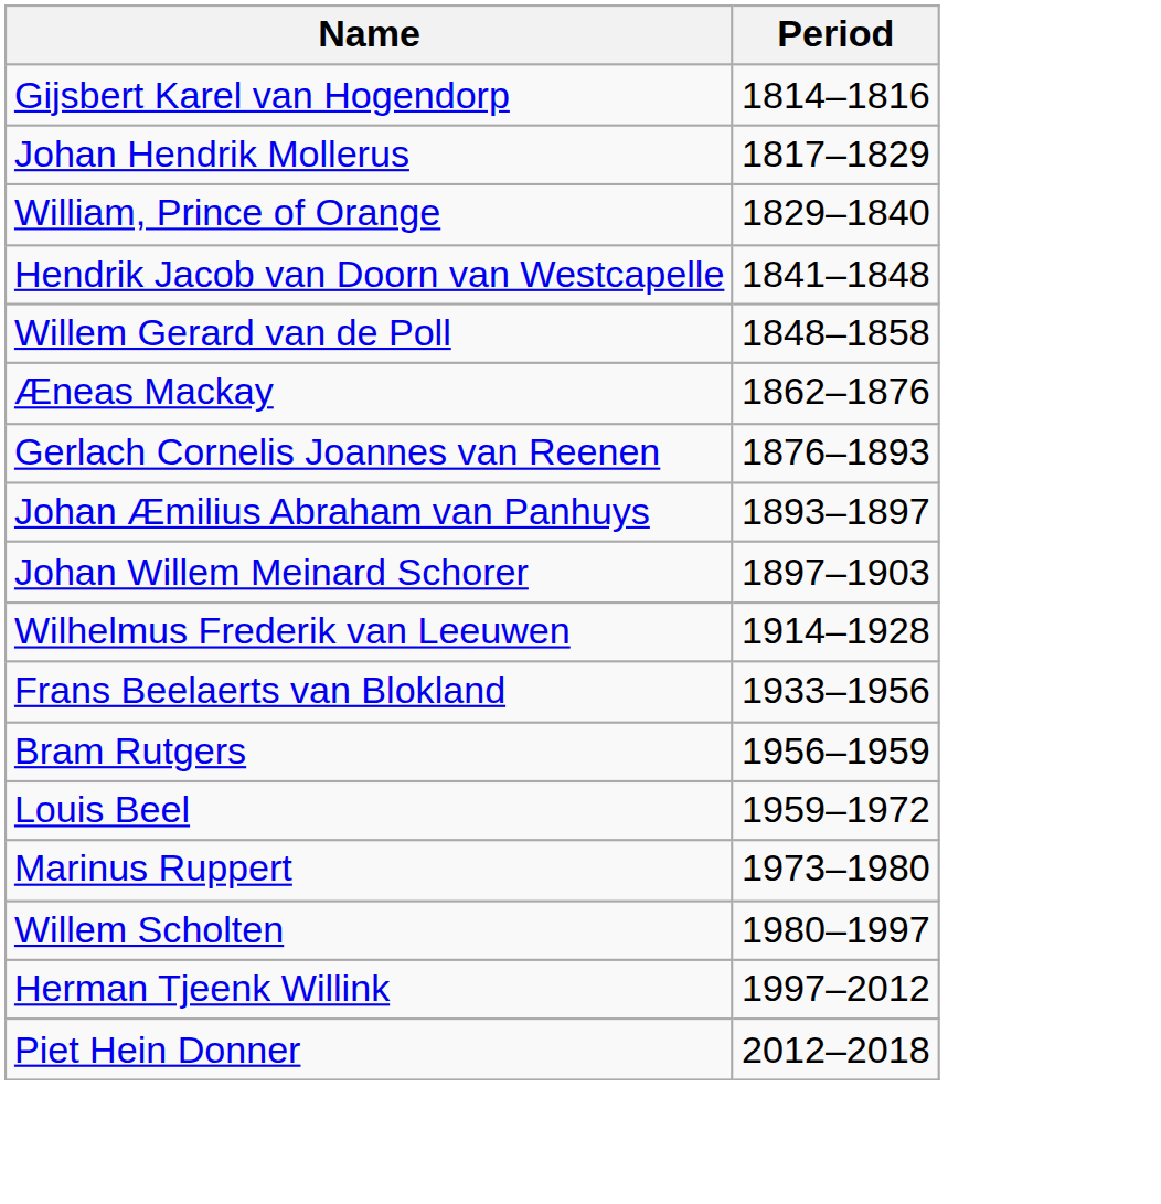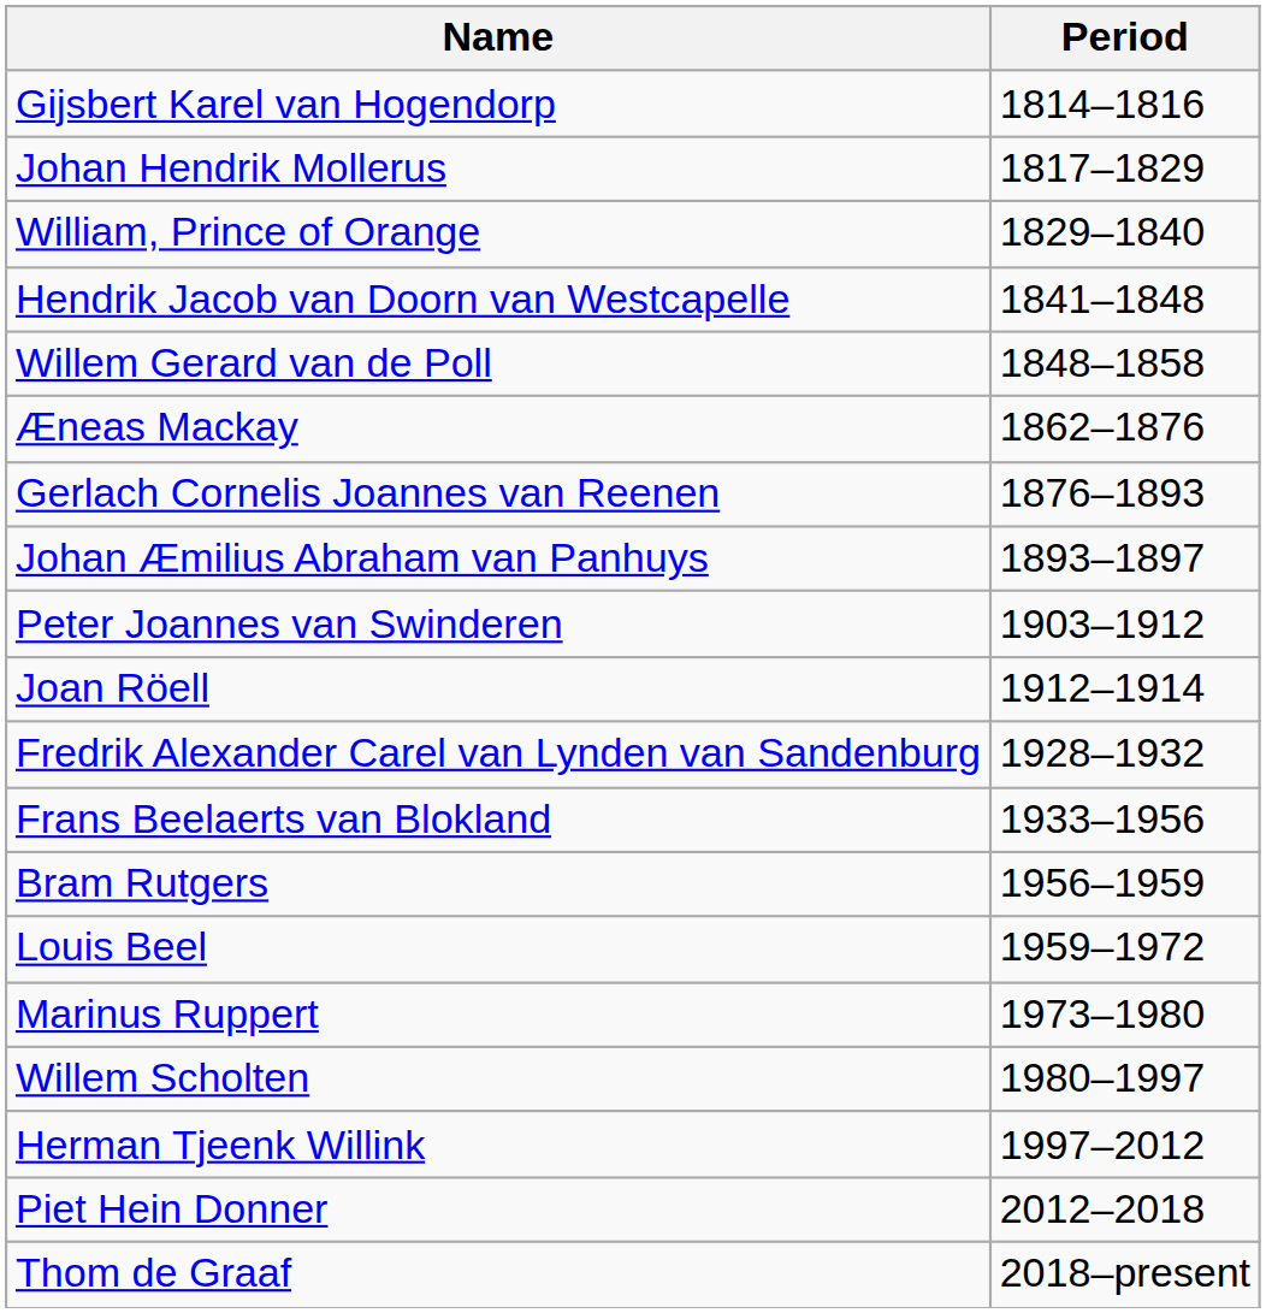 <table class="wikitable">
 <tr>
 <th>Name</th>
 <th>Period</th>
 </tr>
 <tr>
 <td><a href='#'>Gijsbert Karel van Hogendorp</a></td>
 <td>1814–1816</td>
 </tr>
 <tr>
 <td><a href='#'>Johan Hendrik Mollerus</a></td>
 <td>1817–1829</td>
 </tr>
 <tr>
 <td><a href='#'>William, Prince of Orange</a></td>
 <td>1829–1840</td>
 </tr>
 <tr>
 <td><a href='#'>Hendrik Jacob van Doorn van Westcapelle</a></td>
 <td>1841–1848</td>
 </tr>
 <tr>
 <td><a href='#'>Willem Gerard van de Poll</a></td>
 <td>1848–1858</td>
 </tr>
 <tr>
 <td><a href='#'>Æneas Mackay</a></td>
 <td>1862–1876</td>
 </tr>
 <tr>
 <td><a href='#'>Gerlach Cornelis Joannes van Reenen</a></td>
 <td>1876–1893</td>
 </tr>
 <tr>
 <td><a href='#'>Johan Æmilius Abraham van Panhuys</a></td>
 <td>1893–1897</td>
 </tr>
 <tr>
-<td><a href='#'>Johan Willem Meinard Schorer</a></td>
-<td>1897–1903</td>
+<td><a href='#'>Peter Joannes van Swinderen</a></td>
+<td>1903–1912</td>
 </tr>
 <tr>
-<td><a href='#'>Wilhelmus Frederik van Leeuwen</a></td>
-<td>1914–1928</td>
+<td><a href='#'>Joan Röell</a></td>
+<td>1912–1914</td>
+</tr>
+<tr>
+<td><a href='#'>Fredrik Alexander Carel van Lynden van Sandenburg</a></td>
+<td>1928–1932</td>
 </tr>
 <tr>
 <td><a href='#'>Frans Beelaerts van Blokland</a></td>
 <td>1933–1956</td>
 </tr>
 <tr>
 <td><a href='#'>Bram Rutgers</a></td>
 <td>1956–1959</td>
 </tr>
 <tr>
 <td><a href='#'>Louis Beel</a></td>
 <td>1959–1972</td>
 </tr>
 <tr>
 <td><a href='#'>Marinus Ruppert</a></td>
 <td>1973–1980</td>
 </tr>
 <tr>
 <td><a href='#'>Willem Scholten</a></td>
 <td>1980–1997</td>
 </tr>
 <tr>
 <td><a href='#'>Herman Tjeenk Willink</a></td>
 <td>1997–2012</td>
 </tr>
 <tr>
 <td><a href='#'>Piet Hein Donner</a></td>
 <td>2012–2018</td>
 </tr>
+<tr>
+<td><a href='#'>Thom de Graaf</a></td>
+<td>2018–present</td>
+</tr>
 </table>
